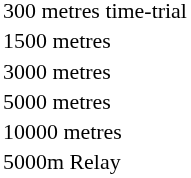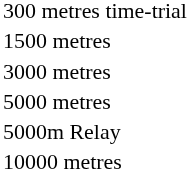 <table>
 <tr>
 <td>300 metres time-trial<br></td>
 <td></td>
 <td></td>
 <td></td>
 </tr>
 <tr>
 <td>1500 metres<br></td>
 <td></td>
 <td></td>
 <td></td>
 </tr>
 <tr>
 <td>3000 metres<br></td>
 <td></td>
 <td></td>
 <td></td>
 </tr>
 <tr>
 <td>5000 metres<br></td>
 <td></td>
 <td></td>
 <td></td>
 </tr>
 <tr>
+<td>5000m Relay<br></td>
+<td></td>
+<td></td>
+<td></td>
+</tr>
+<tr>
 <td>10000 metres<br></td>
 <td></td>
 <td></td>
 <td></td>
 </tr>
-<tr>
-<td>5000m Relay<br></td>
-<td></td>
-<td></td>
-<td></td>
-</tr>
 </table>
